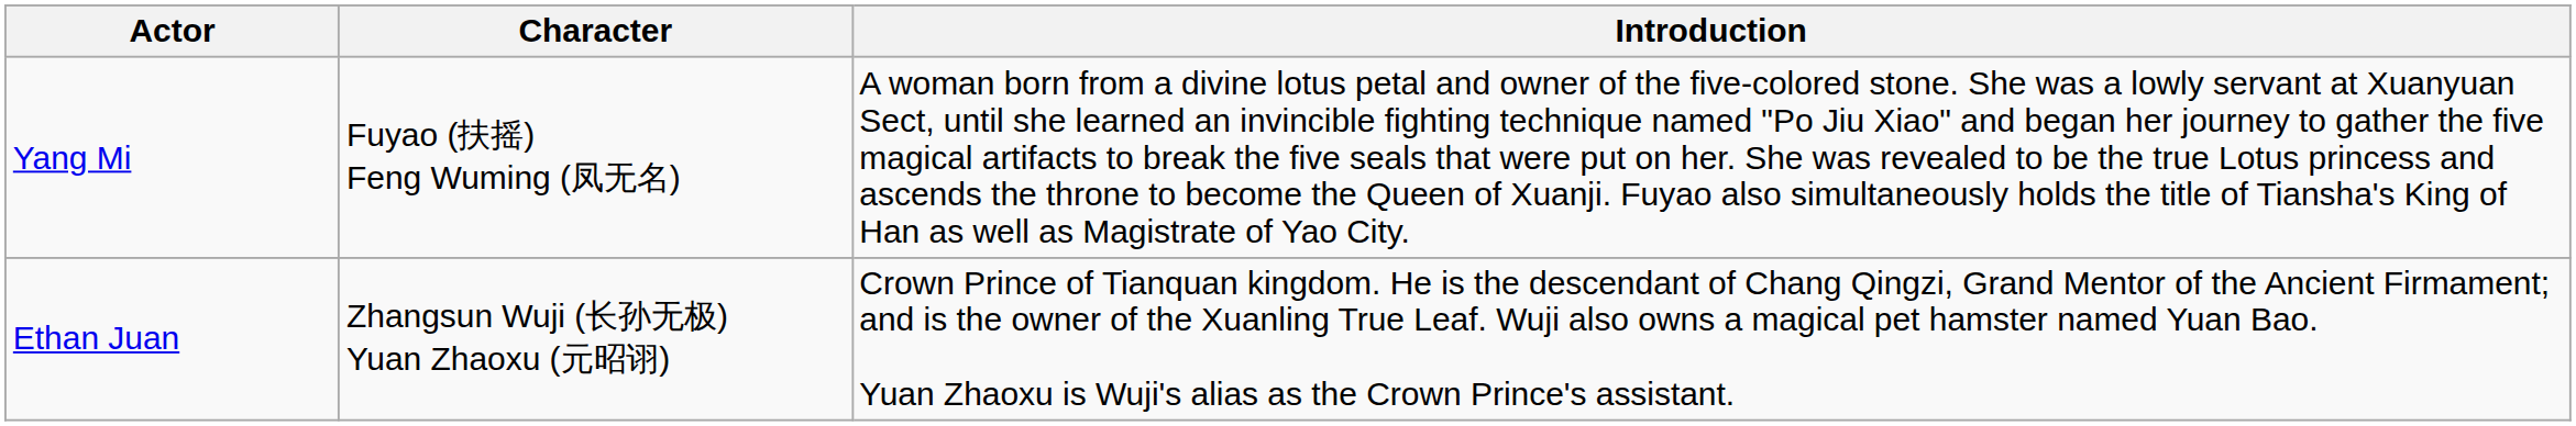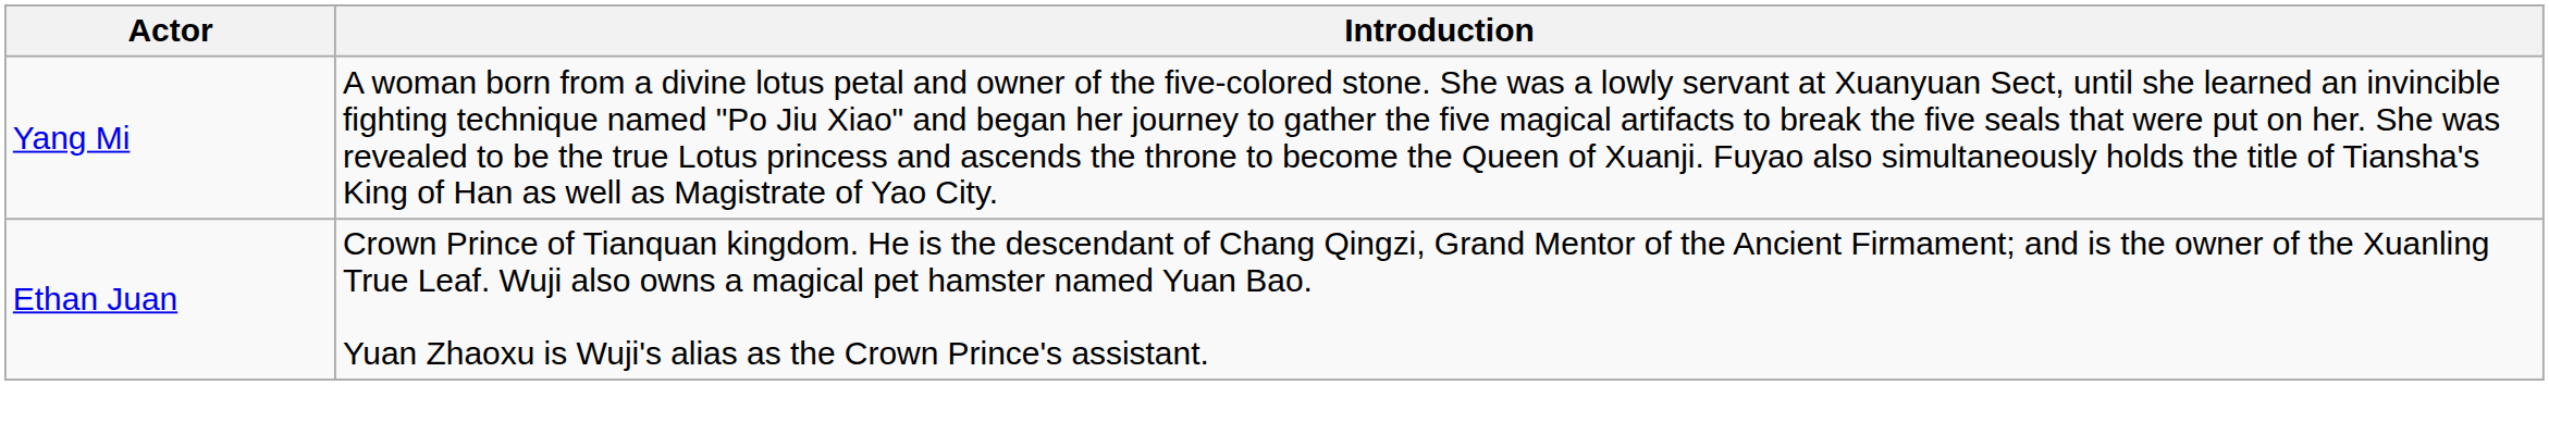 <table class="wikitable">
 <tr>
 <th style="width:13%">Actor</th>
-<th style="width:20%">Character</th>
 <th>Introduction</th>
 </tr>
 <tr>
 <td><a href='#'>Yang Mi</a></td>
-<td>Fuyao (扶摇)<br>Feng Wuming (凤无名)</td>
 <td>A woman born from a divine lotus petal and owner of the five-colored stone. She was a lowly servant at Xuanyuan Sect, until she learned an invincible fighting technique named "Po Jiu Xiao" and began her journey to gather the five magical artifacts to break the five seals that were put on her. She was revealed to be the true Lotus princess and ascends the throne to become the Queen of Xuanji. Fuyao also simultaneously holds the title of Tiansha's King of Han as well as Magistrate of Yao City.</td>
 </tr>
 <tr>
 <td><a href='#'>Ethan Juan</a></td>
-<td>Zhangsun Wuji (长孙无极) <br>Yuan Zhaoxu (元昭诩)</td>
 <td>Crown Prince of Tianquan kingdom. He is the descendant of Chang Qingzi, Grand Mentor of the Ancient Firmament; and is the owner of the Xuanling True Leaf. Wuji also owns a magical pet hamster named Yuan Bao.<br><br>Yuan Zhaoxu is Wuji's alias as the Crown Prince's assistant.</td>
 </tr>
 </table>
